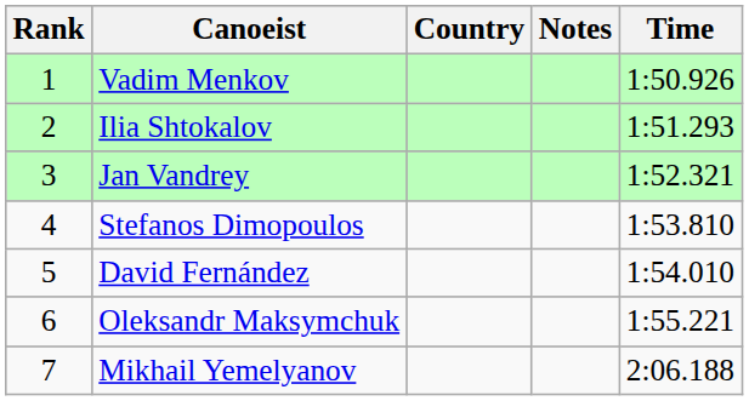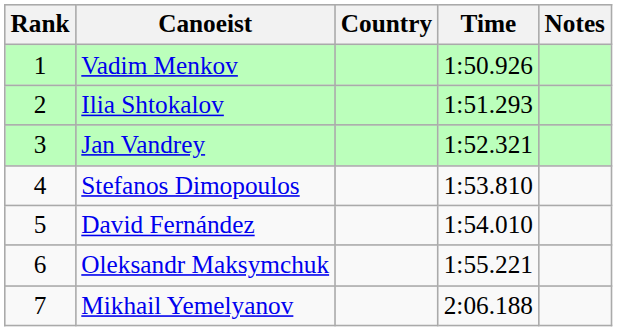 <table class="wikitable" style="text-align:center">
 <tr>
 <th>Rank</th>
 <th>Canoeist</th>
 <th>Country</th>
+<th>Time</th>
 <th>Notes</th>
-<th>Time</th>
 </tr>
 <tr bgcolor=bbffbb>
 <td>1</td>
 <td align="left"><a href='#'>Vadim Menkov</a></td>
 <td align="left"></td>
+<td>1:50.926</td>
 <td></td>
-<td>1:50.926</td>
 </tr>
 <tr bgcolor=bbffbb>
 <td>2</td>
 <td align="left"><a href='#'>Ilia Shtokalov</a></td>
 <td align="left"></td>
+<td>1:51.293</td>
 <td></td>
-<td>1:51.293</td>
 </tr>
 <tr bgcolor=bbffbb>
 <td>3</td>
 <td align="left"><a href='#'>Jan Vandrey</a></td>
 <td align="left"></td>
+<td>1:52.321</td>
 <td></td>
-<td>1:52.321</td>
 </tr>
 <tr>
 <td>4</td>
 <td align="left"><a href='#'>Stefanos Dimopoulos</a></td>
 <td align="left"></td>
+<td>1:53.810</td>
 <td></td>
-<td>1:53.810</td>
 </tr>
 <tr>
 <td>5</td>
 <td align="left"><a href='#'>David Fernández</a></td>
 <td align="left"></td>
+<td>1:54.010</td>
 <td></td>
-<td>1:54.010</td>
 </tr>
 <tr>
 <td>6</td>
 <td align="left"><a href='#'>Oleksandr Maksymchuk</a></td>
 <td align="left"></td>
+<td>1:55.221</td>
 <td></td>
-<td>1:55.221</td>
 </tr>
 <tr>
 <td>7</td>
 <td align="left"><a href='#'>Mikhail Yemelyanov</a></td>
 <td align="left"></td>
+<td>2:06.188</td>
 <td></td>
-<td>2:06.188</td>
 </tr>
 </table>
